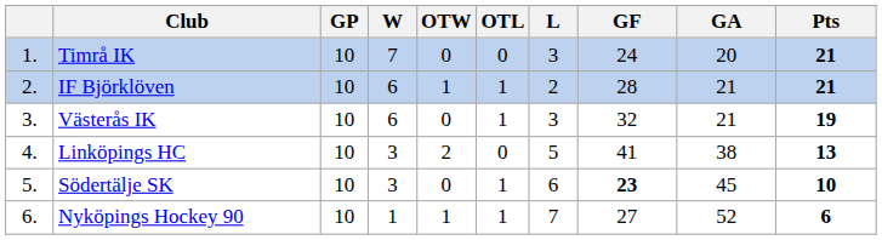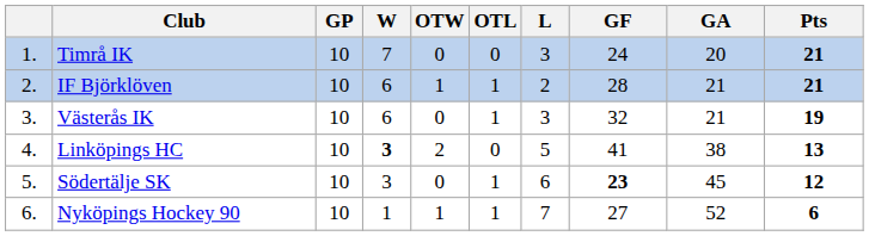 <table class="wikitable">
 <tr>
 <th width="30"></th>
 <th width="200">Club</th>
 <th width="30">GP</th>
 <th width="30">W</th>
 <th width="30">OTW</th>
 <th width="30">OTL</th>
 <th width="30">L</th>
 <th width="70">GF</th>
 <th width="70">GA</th>
 <th width="70">Pts</th>
 </tr>
 <tr bgcolor="#BCD2EE" align="center">
 <td>1.</td>
 <td align="left"><a href='#'>Timrå IK</a></td>
 <td>10</td>
 <td>7</td>
 <td>0</td>
 <td>0</td>
 <td>3</td>
 <td>24</td>
 <td>20</td>
 <td><strong>21</strong></td>
 </tr>
 <tr bgcolor="#BCD2EE" align="center">
 <td>2.</td>
 <td align="left"><a href='#'>IF Björklöven</a></td>
 <td>10</td>
 <td>6</td>
 <td>1</td>
 <td>1</td>
 <td>2</td>
 <td>28</td>
 <td>21</td>
 <td><strong>21</strong></td>
 </tr>
 <tr bgcolor="#FFFFFF" align="center">
 <td>3.</td>
 <td align="left"><a href='#'>Västerås IK</a></td>
 <td>10</td>
 <td>6</td>
 <td>0</td>
 <td>1</td>
 <td>3</td>
 <td>32</td>
 <td>21</td>
 <td><strong>19</strong></td>
 </tr>
 <tr bgcolor="#FFFFFF" align="center">
 <td>4.</td>
 <td align="left"><a href='#'>Linköpings HC</a></td>
 <td>10</td>
-<td>3</td>
+<td><strong>3</strong></td>
 <td>2</td>
 <td>0</td>
 <td>5</td>
 <td>41</td>
 <td>38</td>
 <td><strong>13</strong></td>
 </tr>
 <tr bgcolor="#FFFFFF" align="center">
 <td>5.</td>
 <td align="left"><a href='#'>Södertälje SK</a></td>
 <td>10</td>
 <td>3</td>
 <td>0</td>
 <td>1</td>
 <td>6</td>
 <td><strong>23</strong></td>
 <td>45</td>
-<td><strong>10</strong></td>
+<td><strong>12</strong></td>
 </tr>
 <tr bgcolor="#FFFFFF" align="center">
 <td>6.</td>
 <td align="left"><a href='#'>Nyköpings Hockey 90</a></td>
 <td>10</td>
 <td>1</td>
 <td>1</td>
 <td>1</td>
 <td>7</td>
 <td>27</td>
 <td>52</td>
 <td><strong>6</strong></td>
 </tr>
 </table>
